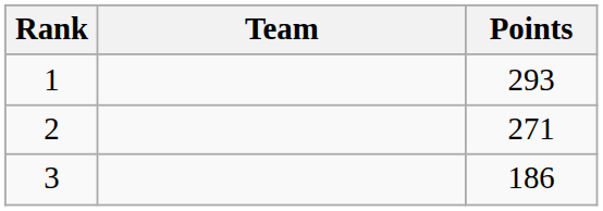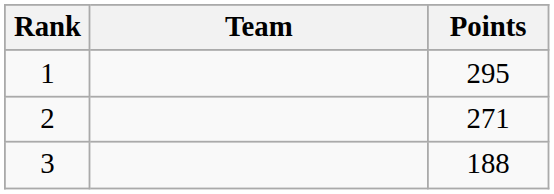 <table class="wikitable" style="text-align:center;">
 <tr>
 <th width=40>Rank</th>
 <th width=180>Team</th>
 <th width=60>Points</th>
 </tr>
 <tr>
 <td>1</td>
 <td align=left></td>
-<td>293</td>
+<td>295</td>
 </tr>
 <tr>
 <td>2</td>
 <td align=left></td>
 <td>271</td>
 </tr>
 <tr>
 <td>3</td>
 <td align=left></td>
-<td>186</td>
+<td>188</td>
 </tr>
 </table>
